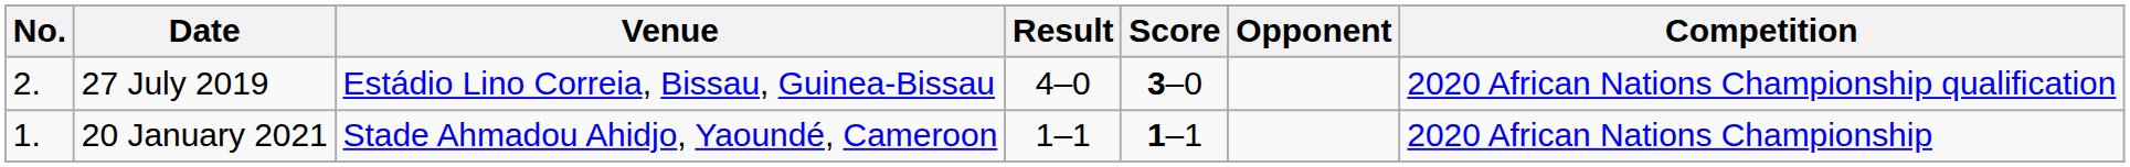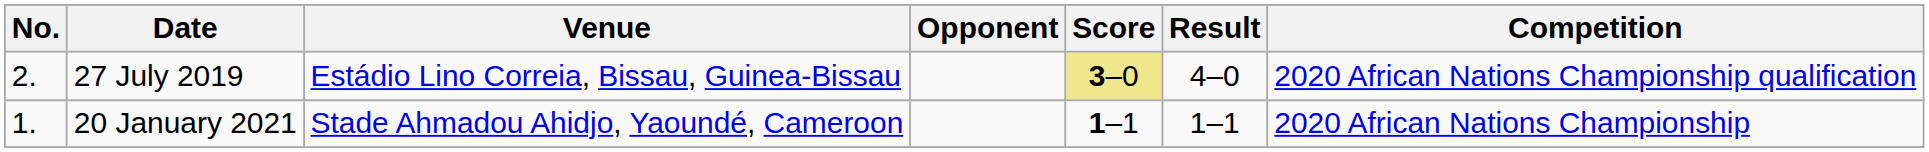 <table class="wikitable" style="font-size:100%;">
 <tr>
 <th>No.</th>
 <th>Date</th>
 <th>Venue</th>
+<th>Opponent</th>
+<th>Score</th>
 <th>Result</th>
-<th>Score</th>
-<th>Opponent</th>
 <th>Competition</th>
 </tr>
 <tr>
 <td>2.</td>
 <td>27 July 2019</td>
 <td><a href='#'>Estádio Lino Correia</a>, <a href='#'>Bissau</a>, <a href='#'>Guinea-Bissau</a></td>
+<td></td>
+<td align=center style="background: khaki;"><strong>3</strong>–0</td>
 <td align=center>4–0</td>
-<td align=center><strong>3</strong>–0</td>
-<td></td>
 <td><a href='#'>2020 African Nations Championship qualification</a></td>
 </tr>
 <tr>
 <td>1.</td>
 <td>20 January 2021</td>
 <td><a href='#'>Stade Ahmadou Ahidjo</a>, <a href='#'>Yaoundé</a>, <a href='#'>Cameroon</a></td>
+<td></td>
+<td align=center><strong>1</strong>–1</td>
 <td align=center>1–1</td>
-<td align=center><strong>1</strong>–1</td>
-<td></td>
 <td><a href='#'>2020 African Nations Championship</a></td>
 </tr>
 </table>
